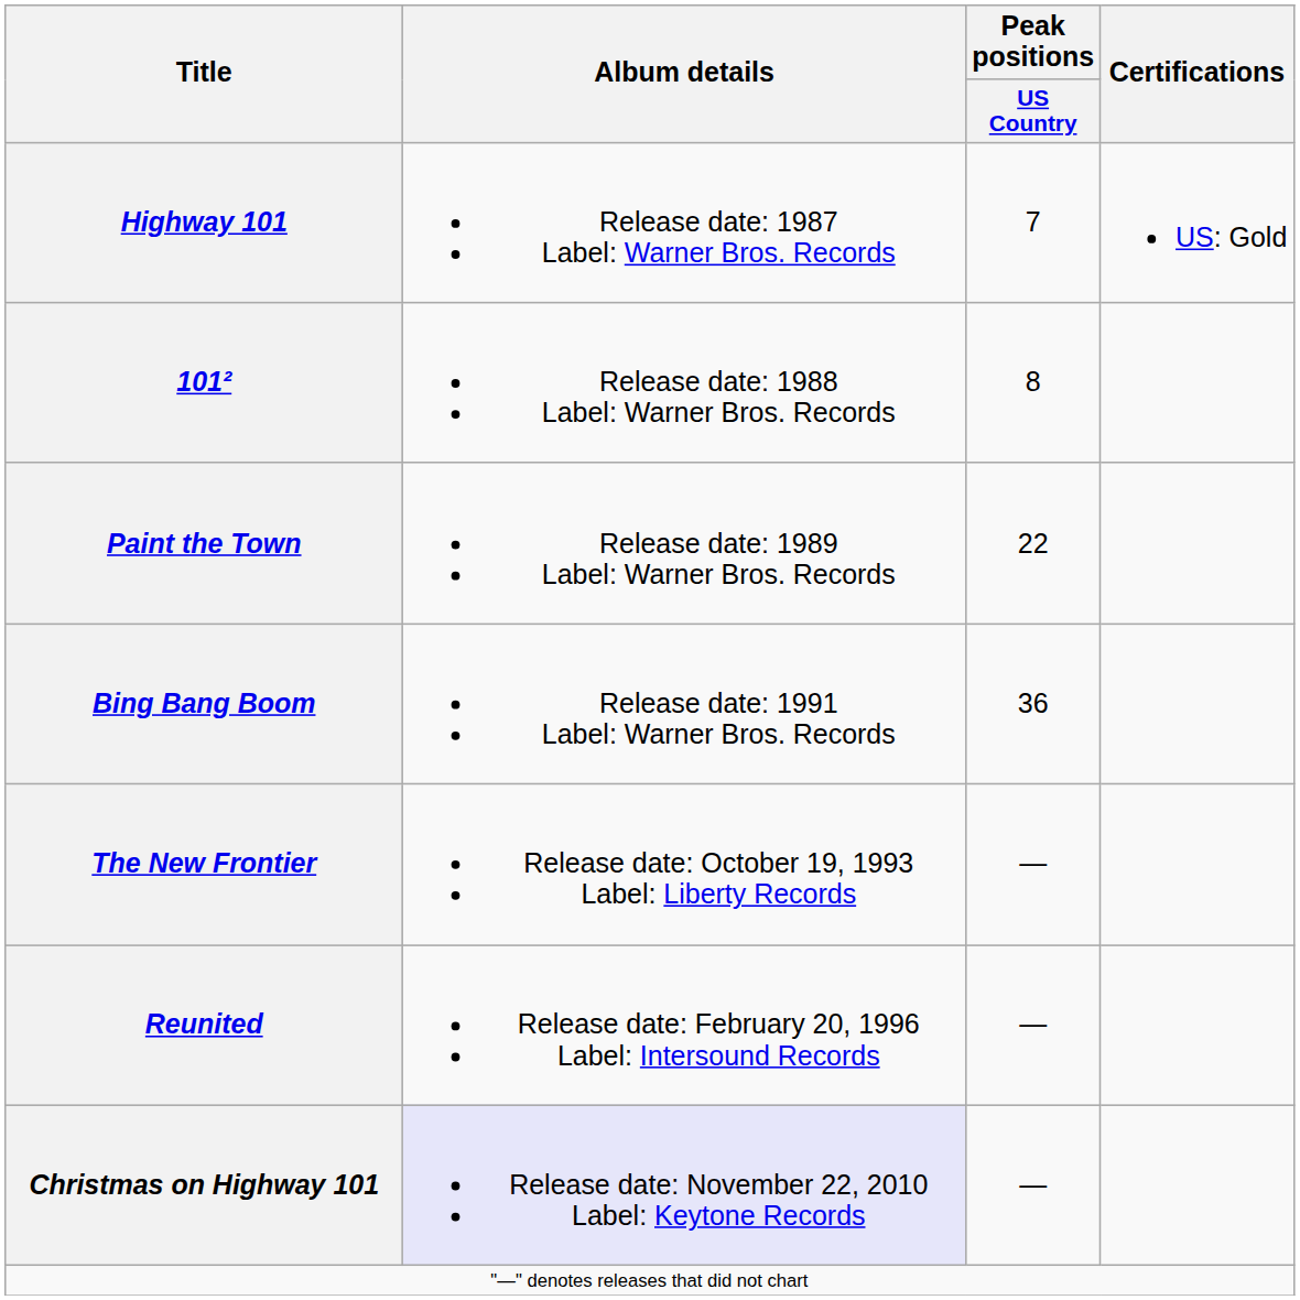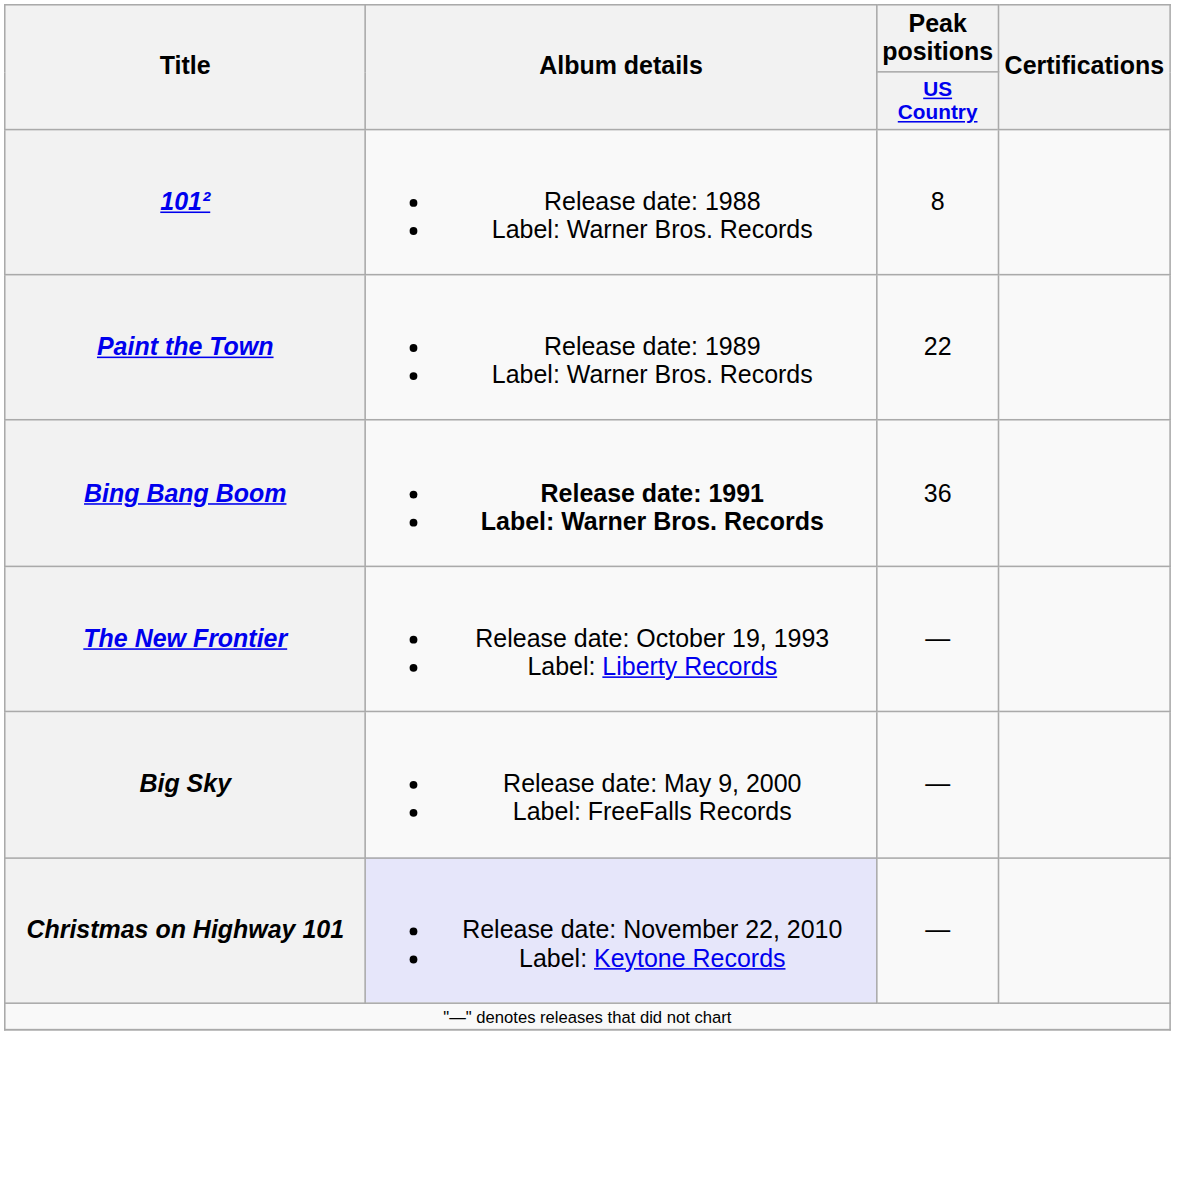 <table class="wikitable plainrowheaders" style="text-align:center;">
 <tr>
 <th rowspan="2" style="width:14em;">Title</th>
 <th rowspan="2" style="width:20em;">Album details</th>
 <th colspan="1">Peak positions</th>
 <th rowspan="2">Certifications</th>
 </tr>
 <tr style="font-size:smaller;">
 <th width="65"><a href='#'>US Country</a></th>
-</tr>
-<tr>
-<th scope="row"><em><a href='#'>Highway 101</a></em></th>
-<td><br><ul><li>Release date: 1987</li><li>Label: <a href='#'>Warner Bros. Records</a></li></ul></td>
-<td>7</td>
-<td align="left"><br><ul><li><a href='#'>US</a>: Gold</li></ul></td>
 </tr>
 <tr>
 <th scope="row"><em><a href='#'>101²</a></em></th>
 <td><br><ul><li>Release date: 1988</li><li>Label: Warner Bros. Records</li></ul></td>
 <td>8</td>
 <td></td>
 </tr>
 <tr>
 <th scope="row"><em><a href='#'>Paint the Town</a></em></th>
 <td><br><ul><li>Release date: 1989</li><li>Label: Warner Bros. Records</li></ul></td>
 <td>22</td>
 <td></td>
 </tr>
 <tr>
 <th scope="row"><em><a href='#'>Bing Bang Boom</a></em></th>
-<td><br><ul><li>Release date: 1991</li><li>Label: Warner Bros. Records</li></ul></td>
+<td><strong><br><ul><li>Release date: 1991</li><li>Label: Warner Bros. Records</li></ul></strong></td>
 <td>36</td>
 <td></td>
 </tr>
 <tr>
 <th scope="row"><em><a href='#'>The New Frontier</a></em></th>
 <td><br><ul><li>Release date: October 19, 1993</li><li>Label: <a href='#'>Liberty Records</a></li></ul></td>
 <td>—</td>
 <td></td>
 </tr>
 <tr>
-<th scope="row"><em><a href='#'>Reunited</a></em></th>
-<td><br><ul><li>Release date: February 20, 1996</li><li>Label: <a href='#'>Intersound Records</a></li></ul></td>
+<th scope="row"><em>Big Sky</em></th>
+<td><br><ul><li>Release date: May 9, 2000</li><li>Label: FreeFalls Records</li></ul></td>
 <td>—</td>
 <td></td>
 </tr>
 <tr>
 <th scope="row"><em>Christmas on Highway 101</em></th>
 <td style="background: lavender;"><br><ul><li>Release date: November 22, 2010</li><li>Label: <a href='#'>Keytone Records</a></li></ul></td>
 <td>—</td>
 <td></td>
 </tr>
 <tr>
 <td colspan="4" style="font-size:8pt">"—" denotes releases that did not chart</td>
 </tr>
 <tr>
 </tr>
 </table>
